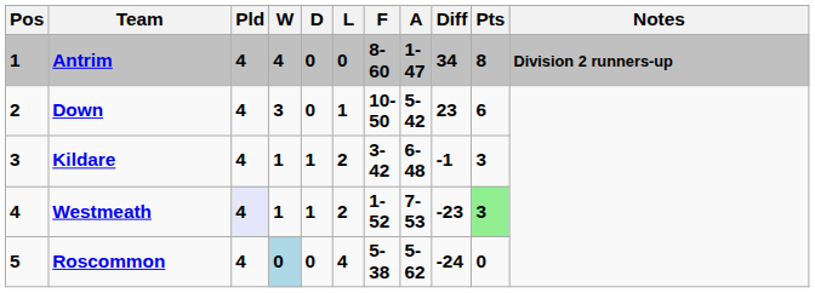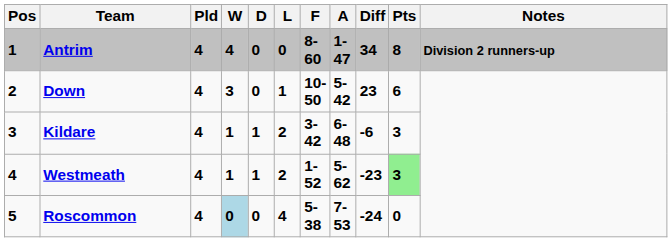 <table class="wikitable" style="text-align: centre;">
 <tr>
 <th width=20>Pos</th>
 <th width=150>Team</th>
 <th width=20>Pld</th>
 <th width=20>W</th>
 <th width=20>D</th>
 <th width=20>L</th>
 <th width=20>F</th>
 <th width=20>A</th>
 <th width=20>Diff</th>
 <th width=20>Pts</th>
 <th width=250>Notes</th>
 </tr>
 <tr style="background:silver;">
 <td><strong>1</strong></td>
 <td align=left><strong> <a href='#'>Antrim</a> </strong></td>
 <td><strong>4</strong></td>
 <td><strong>4</strong></td>
 <td><strong>0</strong></td>
 <td><strong>0</strong></td>
 <td><strong>8-60</strong></td>
 <td><strong>1-47</strong></td>
 <td><strong>34</strong></td>
 <td><strong>8</strong></td>
 <td><strong><small> Division 2 runners-up</small></strong></td>
 </tr>
 <tr style>
 <td><strong>2</strong></td>
 <td align=left><strong> <a href='#'>Down</a> </strong></td>
 <td><strong>4</strong></td>
 <td><strong>3</strong></td>
 <td><strong>0</strong></td>
 <td><strong>1</strong></td>
 <td><strong>10-50</strong></td>
 <td><strong>5-42</strong></td>
 <td><strong>23</strong></td>
 <td><strong>6</strong></td>
 </tr>
 <tr style>
 <td><strong>3</strong></td>
 <td align=left><strong> <a href='#'>Kildare</a> </strong></td>
 <td><strong>4</strong></td>
 <td><strong>1</strong></td>
 <td><strong>1</strong></td>
 <td><strong>2</strong></td>
 <td><strong>3-42</strong></td>
 <td><strong>6-48</strong></td>
-<td><strong>-1</strong></td>
+<td><strong>-6</strong></td>
 <td><strong>3</strong></td>
 </tr>
 <tr style>
 <td><strong>4</strong></td>
 <td align=left><strong> <a href='#'>Westmeath</a> </strong></td>
-<td style="background: lavender;"><strong>4</strong></td>
+<td><strong>4</strong></td>
 <td><strong>1</strong></td>
 <td><strong>1</strong></td>
 <td><strong>2</strong></td>
 <td><strong>1-52</strong></td>
-<td><strong>7-53</strong></td>
+<td><strong>5-62</strong></td>
 <td><strong>-23</strong></td>
 <td style="background: lightgreen;"><strong>3</strong></td>
 </tr>
 <tr style>
 <td><strong>5</strong></td>
 <td align=left><strong> <a href='#'>Roscommon</a> </strong></td>
 <td><strong>4</strong></td>
 <td style="background: lightblue;"><strong>0</strong></td>
 <td><strong>0</strong></td>
 <td><strong>4</strong></td>
 <td><strong>5-38</strong></td>
-<td><strong>5-62</strong></td>
+<td><strong>7-53</strong></td>
 <td><strong>-24</strong></td>
 <td><strong>0</strong></td>
 </tr>
 </table>
